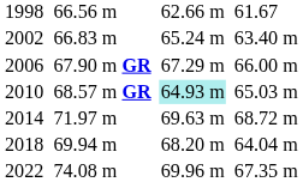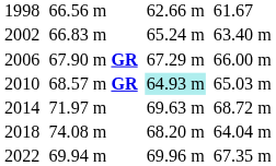 <table>
 <tr>
 <td>1998</td>
 <td></td>
 <td>66.56 m</td>
 <td></td>
 <td>62.66 m</td>
 <td></td>
 <td>61.67</td>
 </tr>
 <tr>
 <td>2002<br></td>
 <td></td>
 <td>66.83 m</td>
 <td></td>
 <td>65.24 m</td>
 <td></td>
 <td>63.40 m</td>
 </tr>
 <tr>
 <td>2006<br></td>
 <td></td>
 <td>67.90 m <strong><a href='#'>GR</a></strong></td>
 <td></td>
 <td>67.29 m</td>
 <td></td>
 <td>66.00 m</td>
 </tr>
 <tr>
 <td>2010<br></td>
 <td></td>
 <td>68.57 m <strong><a href='#'>GR</a></strong></td>
 <td></td>
 <td style="background: paleturquoise;">64.93 m</td>
 <td></td>
 <td>65.03 m</td>
 </tr>
 <tr>
 <td>2014<br></td>
 <td></td>
 <td>71.97 m </td>
 <td></td>
 <td>69.63 m</td>
 <td></td>
 <td>68.72 m</td>
 </tr>
 <tr>
 <td>2018<br></td>
 <td></td>
-<td>69.94 m</td>
+<td>74.08 m</td>
 <td></td>
 <td>68.20 m</td>
 <td></td>
 <td>64.04 m</td>
 </tr>
 <tr>
 <td>2022<br></td>
 <td></td>
-<td>74.08 m</td>
+<td>69.94 m</td>
 <td></td>
 <td>69.96 m</td>
 <td></td>
 <td>67.35 m</td>
 </tr>
 </table>
